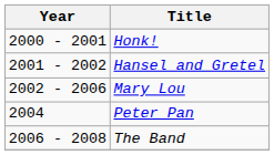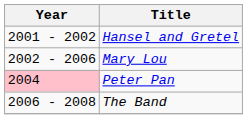 <table class="wikitable">
 <tr>
 <th>Year</th>
 <th>Title</th>
-</tr>
-<tr>
-<td>2000 - 2001</td>
-<td><em><a href='#'>Honk!</a></em></td>
 </tr>
 <tr>
 <td>2001 - 2002</td>
 <td><em><a href='#'>Hansel and Gretel</a></em></td>
 </tr>
 <tr>
 <td>2002 - 2006</td>
 <td><em><a href='#'>Mary Lou</a></em></td>
 </tr>
 <tr>
-<td>2004</td>
+<td style="background: pink;">2004</td>
 <td><em><a href='#'>Peter Pan</a></em></td>
 </tr>
 <tr>
 <td>2006 - 2008</td>
 <td><em>The Band</em></td>
 </tr>
 <tr>
 </tr>
 </table>
